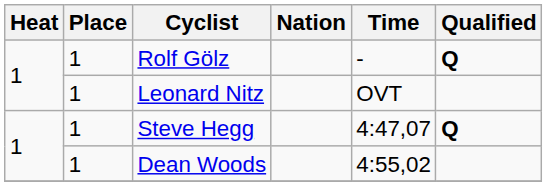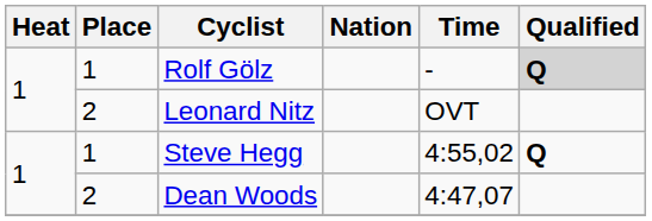 <table class="wikitable" style="font-size:95%;">
 <tr>
 <th>Heat</th>
 <th>Place</th>
 <th>Cyclist</th>
 <th>Nation</th>
 <th>Time</th>
 <th>Qualified</th>
 </tr>
 <tr>
 <td rowspan=2>1</td>
 <td>1</td>
 <td><a href='#'>Rolf Gölz</a></td>
 <td></td>
 <td>-</td>
-<td><strong>Q</strong></td>
+<td style="background: lightgrey;"><strong>Q</strong></td>
 </tr>
 <tr>
-<td>1</td>
+<td>2</td>
 <td><a href='#'>Leonard Nitz</a></td>
 <td></td>
 <td>OVT</td>
 <td></td>
 </tr>
 <tr>
 <td rowspan=2>1</td>
 <td>1</td>
 <td><a href='#'>Steve Hegg</a></td>
 <td></td>
-<td>4:47,07</td>
+<td>4:55,02</td>
 <td><strong>Q</strong></td>
 </tr>
 <tr>
-<td>1</td>
+<td>2</td>
 <td><a href='#'>Dean Woods</a></td>
 <td></td>
-<td>4:55,02</td>
+<td>4:47,07</td>
 <td></td>
 </tr>
 <tr>
 </tr>
 </table>
